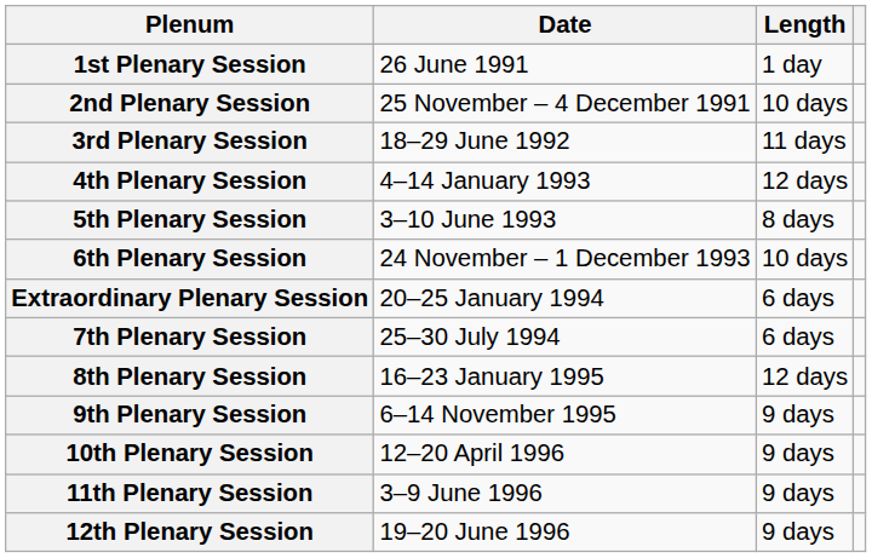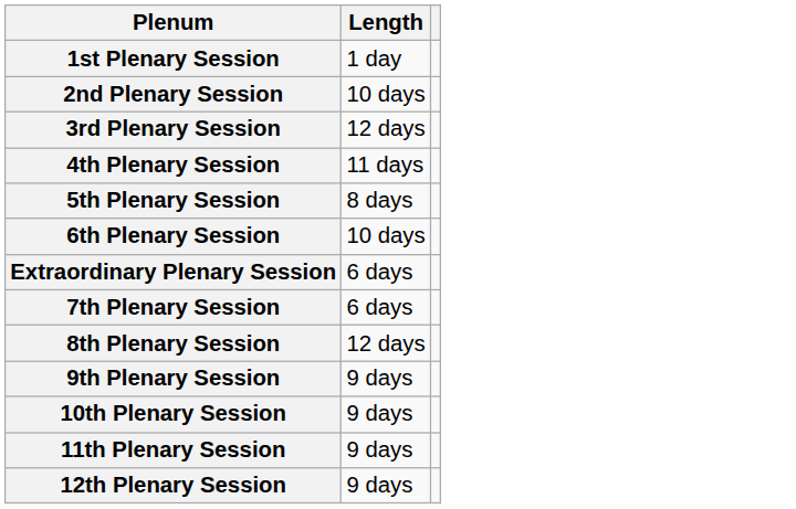 <table class="wikitable sortable plainrowheaders">
 <tr>
 <th scope="col">Plenum</th>
-<th scope="col">Date</th>
 <th scope="col">Length</th>
 <th scope="col" class="unsortable"></th>
 </tr>
 <tr>
 <th scope="row">1st Plenary Session</th>
-<td data-sort-value="1">26 June 1991</td>
 <td>1 day</td>
 <td align="center"></td>
 </tr>
 <tr>
 <th scope="row">2nd Plenary Session</th>
-<td data-sort-value="2">25 November – 4 December 1991</td>
 <td>10 days</td>
 <td align="center"></td>
 </tr>
 <tr>
 <th scope="row">3rd Plenary Session</th>
-<td data-sort-value="3">18–29 June 1992</td>
+<td>12 days</td>
+<td align="center"></td>
+</tr>
+<tr>
+<th scope="row">4th Plenary Session</th>
 <td>11 days</td>
 <td align="center"></td>
 </tr>
 <tr>
-<th scope="row">4th Plenary Session</th>
-<td data-sort-value="4">4–14 January 1993</td>
-<td>12 days</td>
-<td align="center"></td>
-</tr>
-<tr>
 <th scope="row">5th Plenary Session</th>
-<td data-sort-value="5">3–10 June 1993</td>
 <td>8 days</td>
 <td align="center"></td>
 </tr>
 <tr>
 <th scope="row">6th Plenary Session</th>
-<td data-sort-value="6">24 November – 1 December 1993</td>
 <td>10 days</td>
 <td align="center"></td>
 </tr>
 <tr>
 <th scope="row">Extraordinary Plenary Session</th>
-<td data-sort-value="6.5">20–25 January 1994</td>
 <td>6 days</td>
 <td align="center"></td>
 </tr>
 <tr>
 <th scope="row">7th Plenary Session</th>
-<td data-sort-value="7">25–30 July 1994</td>
 <td>6 days</td>
 <td align="center"></td>
 </tr>
 <tr>
 <th scope="row">8th Plenary Session</th>
-<td data-sort-value="8">16–23 January 1995</td>
 <td>12 days</td>
 <td align="center"></td>
 </tr>
 <tr>
 <th scope="row">9th Plenary Session</th>
-<td data-sort-value="9">6–14 November 1995</td>
 <td>9 days</td>
 <td align="center"></td>
 </tr>
 <tr>
 <th scope="row">10th Plenary Session</th>
-<td data-sort-value="10">12–20 April 1996</td>
 <td>9 days</td>
 <td align="center"></td>
 </tr>
 <tr>
 <th scope="row">11th Plenary Session</th>
-<td data-sort-value="11">3–9 June 1996</td>
 <td>9 days</td>
 <td align="center"></td>
 </tr>
 <tr>
 <th scope="row">12th Plenary Session</th>
-<td data-sort-value="15">19–20 June 1996</td>
 <td>9 days</td>
 <td align="center"></td>
 </tr>
 </table>
